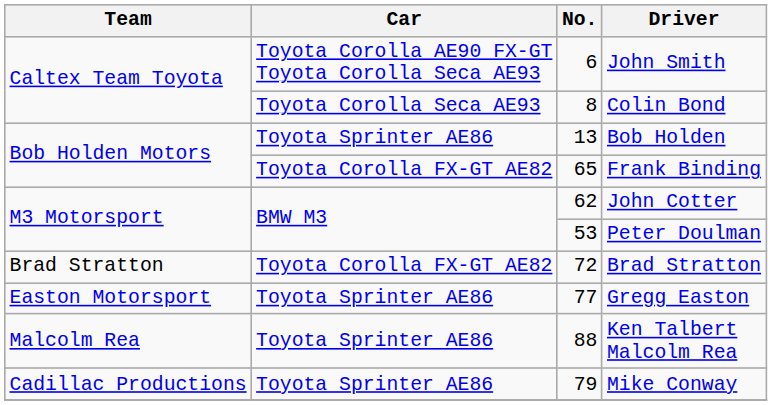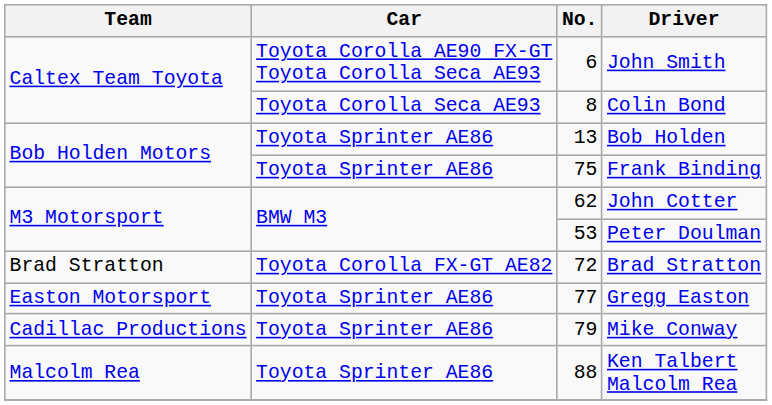 <table class="wikitable" style="font-size: 95%;">
 <tr>
 <th>Team</th>
 <th>Car</th>
 <th>No.</th>
 <th>Driver</th>
 </tr>
 <tr>
 <td rowspan=2><a href='#'>Caltex Team Toyota</a></td>
 <td><a href='#'>Toyota Corolla AE90 FX-GT</a> <br> <a href='#'>Toyota Corolla Seca AE93</a></td>
 <td align="right">6</td>
 <td> <a href='#'>John Smith</a></td>
 </tr>
 <tr>
 <td><a href='#'>Toyota Corolla Seca AE93</a></td>
 <td align="right">8</td>
 <td> <a href='#'>Colin Bond</a></td>
 </tr>
 <tr>
 <td rowspan=2><a href='#'>Bob Holden Motors</a></td>
 <td><a href='#'>Toyota Sprinter AE86</a></td>
 <td align="right">13</td>
 <td> <a href='#'>Bob Holden</a></td>
 </tr>
 <tr>
-<td><a href='#'>Toyota Corolla FX-GT AE82</a></td>
-<td align="right">65</td>
+<td><a href='#'>Toyota Sprinter AE86</a></td>
+<td align="right">75</td>
 <td> <a href='#'>Frank Binding</a></td>
 </tr>
 <tr>
 <td rowspan=2><a href='#'>M3 Motorsport</a></td>
 <td rowspan=2><a href='#'>BMW M3</a></td>
 <td align="right">62</td>
 <td> <a href='#'>John Cotter</a></td>
 </tr>
 <tr>
 <td align="right">53</td>
 <td> <a href='#'>Peter Doulman</a></td>
 </tr>
 <tr>
 <td>Brad Stratton</td>
 <td><a href='#'>Toyota Corolla FX-GT AE82</a></td>
 <td align="right">72</td>
 <td> <a href='#'>Brad Stratton</a></td>
 </tr>
 <tr>
 <td><a href='#'>Easton Motorsport</a></td>
 <td><a href='#'>Toyota Sprinter AE86</a></td>
 <td align="right">77</td>
 <td> <a href='#'>Gregg Easton</a></td>
 </tr>
 <tr>
+<td><a href='#'>Cadillac Productions</a></td>
+<td><a href='#'>Toyota Sprinter AE86</a></td>
+<td align="right">79</td>
+<td> <a href='#'>Mike Conway</a></td>
+</tr>
+<tr>
 <td><a href='#'>Malcolm Rea</a></td>
 <td><a href='#'>Toyota Sprinter AE86</a></td>
 <td align="right">88</td>
 <td> <a href='#'>Ken Talbert</a><br> <a href='#'>Malcolm Rea</a></td>
 </tr>
 <tr>
-<td><a href='#'>Cadillac Productions</a></td>
-<td><a href='#'>Toyota Sprinter AE86</a></td>
-<td align="right">79</td>
-<td> <a href='#'>Mike Conway</a></td>
-</tr>
-<tr>
 </tr>
 </table>
